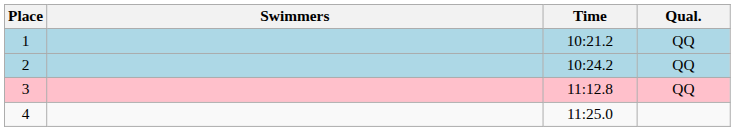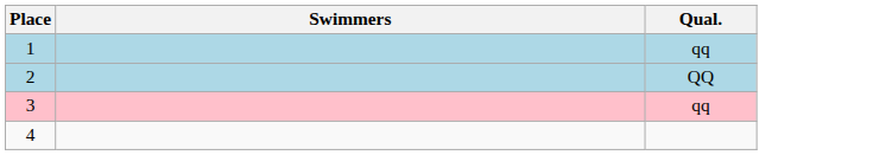 <table class=wikitable style="text-align:center">
 <tr>
 <th>Place</th>
 <th width=510>Swimmers</th>
-<th width=90>Time</th>
 <th width=90>Qual.</th>
 </tr>
 <tr bgcolor=lightblue>
 <td>1</td>
 <td align=left></td>
-<td>10:21.2</td>
-<td>QQ</td>
+<td>qq</td>
 </tr>
 <tr bgcolor=lightblue>
 <td>2</td>
 <td align=left></td>
-<td>10:24.2</td>
 <td>QQ</td>
 </tr>
 <tr bgcolor=pink>
 <td>3</td>
 <td align=left></td>
-<td>11:12.8</td>
-<td>QQ</td>
+<td>qq</td>
 </tr>
 <tr>
 <td>4</td>
 <td align=left></td>
-<td>11:25.0</td>
 <td></td>
 </tr>
 </table>
